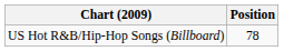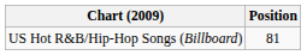 <table class="wikitable">
 <tr>
 <th>Chart (2009)</th>
 <th>Position</th>
 </tr>
 <tr>
 <td>US Hot R&B/Hip-Hop Songs (<em>Billboard</em>)</td>
-<td align="center">78</td>
+<td align="center">81</td>
 </tr>
 </table>
